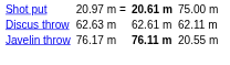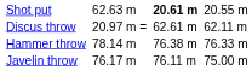 <table>
 <tr>
 </tr>
 <tr>
 <td><a href='#'>Shot put</a></td>
 <td></td>
-<td>20.97 m =</td>
+<td>62.63 m</td>
 <td></td>
 <td><strong>20.61 m</strong></td>
 <td></td>
-<td>75.00 m</td>
+<td>20.55 m</td>
 </tr>
 <tr>
 <td><a href='#'>Discus throw</a></td>
 <td></td>
-<td>62.63 m</td>
+<td>20.97 m =</td>
 <td></td>
 <td>62.61 m </td>
 <td></td>
 <td>62.11 m</td>
 </tr>
 <tr>
+<td><a href='#'>Hammer throw</a></td>
+<td></td>
+<td>78.14 m </td>
+<td></td>
+<td>76.38 m</td>
+<td></td>
+<td>76.33 m</td>
+</tr>
+<tr>
 <td><a href='#'>Javelin throw</a></td>
 <td></td>
 <td>76.17 m </td>
 <td></td>
-<td><strong>76.11 m</strong></td>
+<td>76.11 m</td>
 <td></td>
-<td>20.55 m</td>
+<td>75.00 m</td>
 </tr>
 </table>
